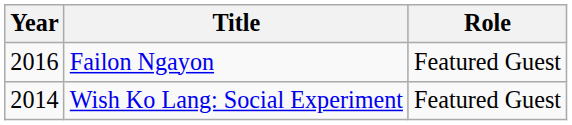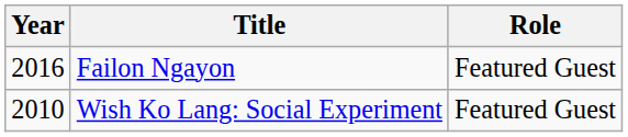 <table class="wikitable">
 <tr>
 <th>Year</th>
 <th>Title</th>
 <th>Role</th>
 </tr>
 <tr>
 <td>2016</td>
 <td><a href='#'>Failon Ngayon</a></td>
 <td>Featured Guest</td>
 </tr>
 <tr>
-<td>2014</td>
+<td>2010</td>
 <td><a href='#'>Wish Ko Lang: Social Experiment</a></td>
 <td>Featured Guest</td>
 </tr>
 </table>
